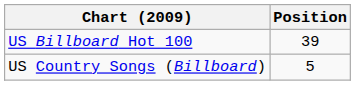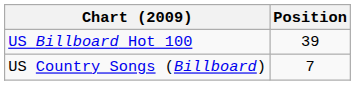 <table class="wikitable">
 <tr>
 <th>Chart (2009)</th>
 <th>Position</th>
 </tr>
 <tr>
 <td><a href='#'>US <em>Billboard</em> Hot 100</a></td>
 <td style="text-align:center;">39</td>
 </tr>
 <tr>
 <td>US <a href='#'>Country Songs</a> (<em><a href='#'>Billboard</a></em>)</td>
-<td align="center">5</td>
+<td align="center">7</td>
 </tr>
 </table>
